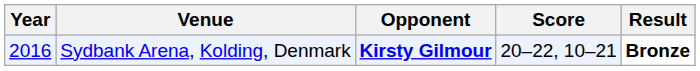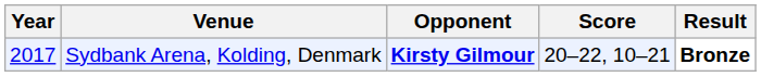 <table class="sortable wikitable" style="font-size: 90%;">
 <tr>
 <th>Year</th>
 <th>Venue</th>
 <th>Opponent</th>
 <th>Score</th>
 <th>Result</th>
 </tr>
 <tr style="background:#ECF2FF">
-<td align="center"><a href='#'>2016</a></td>
+<td align="center"><a href='#'>2017</a></td>
 <td align="left"><a href='#'>Sydbank Arena</a>, <a href='#'>Kolding</a>, Denmark</td>
 <td align="left"><strong> <a href='#'>Kirsty Gilmour</a></strong></td>
 <td align="left">20–22, 10–21</td>
 <td style="text-align:left; background:white"> <strong>Bronze</strong></td>
 </tr>
 </table>
